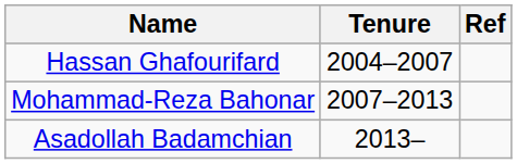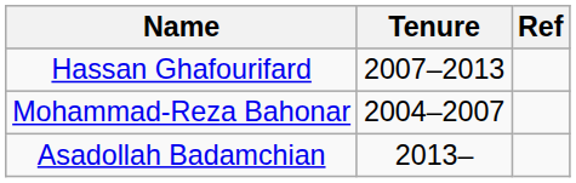 <table class="wikitable" style="text-align:center; font-size:95%; line-height:16px;">
 <tr>
 <th>Name</th>
 <th>Tenure</th>
 <th>Ref</th>
 </tr>
 <tr>
 <td><a href='#'>Hassan Ghafourifard</a></td>
-<td>2004–2007</td>
+<td>2007–2013</td>
 <td></td>
 </tr>
 <tr>
 <td><a href='#'>Mohammad-Reza Bahonar</a></td>
-<td>2007–2013</td>
+<td>2004–2007</td>
 <td></td>
 </tr>
 <tr>
 <td><a href='#'>Asadollah Badamchian</a></td>
 <td>2013–</td>
 <td></td>
 </tr>
 </table>
